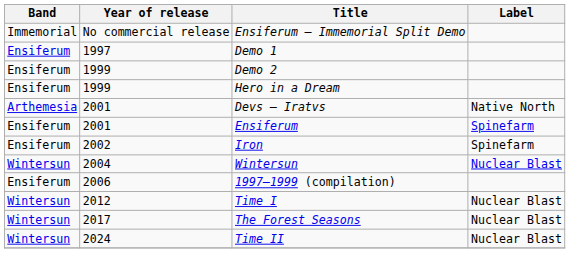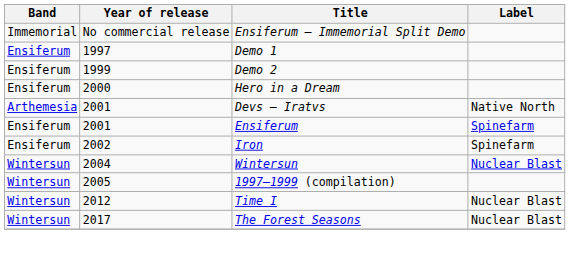 <table class="wikitable" style="font-size: 95%;">
 <tr>
 <th>Band</th>
 <th>Year of release</th>
 <th>Title</th>
 <th>Label</th>
 </tr>
 <tr>
 <td>Immemorial</td>
 <td>No commercial release</td>
 <td><em>Ensiferum – Immemorial Split Demo</em></td>
 <td></td>
 </tr>
 <tr>
 <td><a href='#'>Ensiferum</a></td>
 <td>1997</td>
 <td><em>Demo 1</em></td>
 <td></td>
 </tr>
 <tr>
 <td>Ensiferum</td>
 <td>1999</td>
 <td><em>Demo 2</em></td>
 <td></td>
 </tr>
 <tr>
 <td>Ensiferum</td>
-<td>1999</td>
+<td>2000</td>
 <td><em>Hero in a Dream</em></td>
 <td></td>
 </tr>
 <tr>
 <td><a href='#'>Arthemesia</a></td>
 <td>2001</td>
 <td><em>Devs – Iratvs</em></td>
 <td>Native North</td>
 </tr>
 <tr>
 <td>Ensiferum</td>
 <td>2001</td>
 <td><em><a href='#'>Ensiferum</a></em></td>
 <td><a href='#'>Spinefarm</a></td>
 </tr>
 <tr>
 <td>Ensiferum</td>
 <td>2002</td>
 <td><em><a href='#'>Iron</a></em></td>
 <td>Spinefarm</td>
 </tr>
 <tr>
 <td><a href='#'>Wintersun</a></td>
 <td>2004</td>
 <td><em><a href='#'>Wintersun</a></em></td>
 <td><a href='#'>Nuclear Blast</a></td>
 </tr>
 <tr>
-<td>Ensiferum</td>
-<td>2006</td>
+<td><a href='#'>Wintersun</a></td>
+<td>2005</td>
 <td><em><a href='#'>1997–1999</a></em> (compilation)</td>
 <td></td>
 </tr>
 <tr>
 <td><a href='#'>Wintersun</a></td>
 <td>2012</td>
 <td><em><a href='#'>Time I</a></em></td>
 <td>Nuclear Blast</td>
 </tr>
 <tr>
 <td><a href='#'>Wintersun</a></td>
 <td>2017</td>
 <td><em><a href='#'>The Forest Seasons</a></em></td>
 <td>Nuclear Blast</td>
 </tr>
 <tr>
-<td><a href='#'>Wintersun</a></td>
-<td>2024</td>
-<td><em><a href='#'>Time II</a></em></td>
-<td>Nuclear Blast</td>
-</tr>
-<tr>
 </tr>
 </table>
